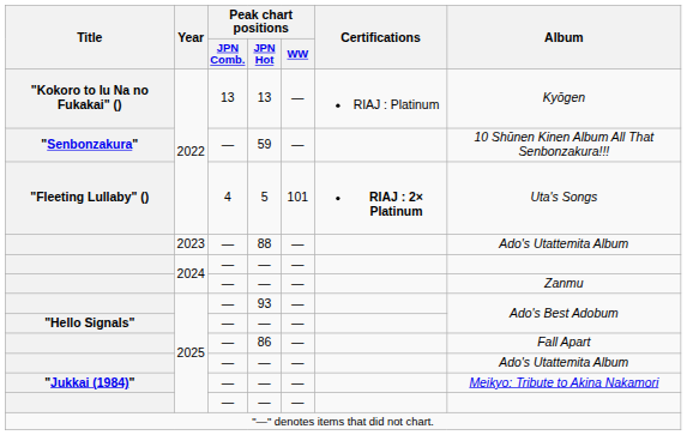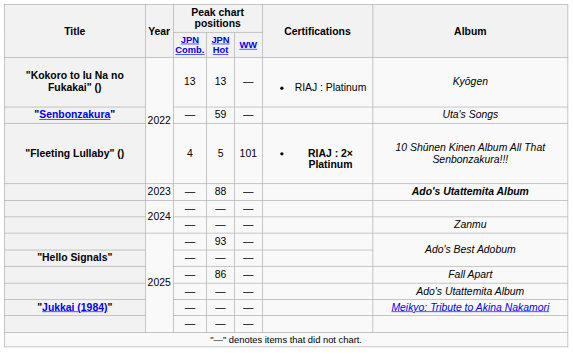 <table class="wikitable plainrowheaders" style="text-align:center;">
 <tr>
 <th scope="col" rowspan="2">Title</th>
 <th scope="col" rowspan="2">Year</th>
 <th scope="col" colspan="3">Peak chart positions</th>
 <th scope="col" rowspan="2">Certifications</th>
 <th scope="col" rowspan="2">Album</th>
 </tr>
 <tr>
 <th scope="col" style="width:2.5em;font-size:90%;"><a href='#'>JPN<br>Comb.</a><br></th>
 <th scope="col" style="width:2.5em;font-size:90%;"><a href='#'>JPN<br>Hot</a><br></th>
 <th scope="col" style="width:2.5em;font-size:90%;"><a href='#'>WW</a><br></th>
 </tr>
 <tr>
 <th scope="row">"Kokoro to Iu Na no Fukakai" ()</th>
 <td rowspan="3">2022</td>
 <td>13</td>
 <td>13</td>
 <td>—</td>
 <td><br><ul><li>RIAJ : Platinum</li></ul></td>
 <td><em>Kyōgen</em></td>
 </tr>
 <tr>
 <th scope="row">"<a href='#'>Senbonzakura</a>"</th>
 <td>—</td>
 <td>59</td>
 <td>—</td>
 <td></td>
-<td><em>10 Shūnen Kinen Album All That Senbonzakura!!!</em></td>
+<td><em>Uta's Songs</em></td>
 </tr>
 <tr>
 <th scope="row">"Fleeting Lullaby" ()</th>
 <td>4</td>
 <td>5</td>
 <td>101</td>
 <td><strong><br><ul><li>RIAJ : 2× Platinum</li></ul></strong></td>
-<td><em>Uta's Songs</em></td>
+<td><em>10 Shūnen Kinen Album All That Senbonzakura!!!</em></td>
 </tr>
 <tr>
 <th scope="row"></th>
 <td>2023</td>
 <td>—</td>
 <td>88</td>
 <td>—</td>
 <td></td>
-<td><em>Ado's Utattemita Album</em></td>
+<td><strong><em>Ado's Utattemita Album</em></strong></td>
 </tr>
 <tr>
 <th scope="row"></th>
 <td rowspan="2">2024</td>
 <td>—</td>
 <td>—</td>
 <td>—</td>
 <td></td>
 <td></td>
 </tr>
 <tr>
 <th scope="row"></th>
 <td>—</td>
 <td>—</td>
 <td>—</td>
 <td></td>
 <td><em>Zanmu</em></td>
 </tr>
 <tr>
 <th scope="row"></th>
 <td rowspan="6">2025</td>
 <td>—</td>
 <td>93</td>
 <td>—</td>
 <td></td>
 <td rowspan="2"><em>Ado's Best Adobum</em></td>
 </tr>
 <tr>
 <th scope="row">"Hello Signals"</th>
 <td>—</td>
 <td>—</td>
 <td>—</td>
 <td></td>
 </tr>
 <tr>
 <th scope="row"></th>
 <td>—</td>
 <td>86</td>
 <td>—</td>
 <td></td>
 <td><em>Fall Apart</em></td>
 </tr>
 <tr>
 <th scope="row"></th>
 <td>—</td>
 <td>—</td>
 <td>—</td>
 <td></td>
 <td><em>Ado's Utattemita Album</em></td>
 </tr>
 <tr>
 <th scope="row">"<a href='#'>Jukkai (1984)</a>"</th>
 <td>—</td>
 <td>—</td>
 <td>—</td>
 <td></td>
 <td><em><a href='#'>Meikyo: Tribute to Akina Nakamori</a></em></td>
 </tr>
 <tr>
 <th scope="row"></th>
 <td>—</td>
 <td>—</td>
 <td>—</td>
 <td></td>
 <td></td>
 </tr>
 <tr>
 <td colspan="7" align="center" style="font-size:90%;">"—" denotes items that did not chart.</td>
 </tr>
 </table>
